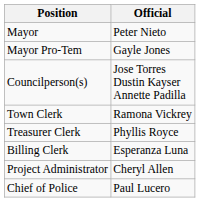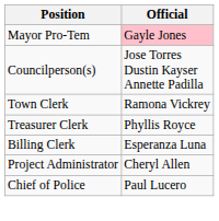 <table class="wikitable">
 <tr>
 <th>Position</th>
 <th>Official</th>
 </tr>
 <tr>
-<td>Mayor</td>
-<td>Peter Nieto</td>
-</tr>
-<tr>
 <td>Mayor Pro-Tem</td>
-<td>Gayle Jones</td>
+<td style="background: pink;">Gayle Jones</td>
 </tr>
 <tr>
 <td>Councilperson(s)</td>
 <td>Jose Torres<br>Dustin Kayser<br>Annette Padilla</td>
 </tr>
 <tr>
 <td>Town Clerk</td>
 <td>Ramona Vickrey</td>
 </tr>
 <tr>
 <td>Treasurer Clerk</td>
 <td>Phyllis Royce</td>
 </tr>
 <tr>
 <td>Billing Clerk</td>
 <td>Esperanza Luna</td>
 </tr>
 <tr>
 <td>Project Administrator</td>
 <td>Cheryl Allen</td>
 </tr>
 <tr>
 <td>Chief of Police</td>
 <td>Paul Lucero</td>
 </tr>
 </table>
